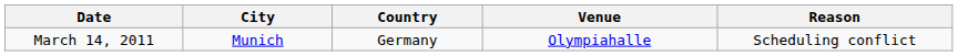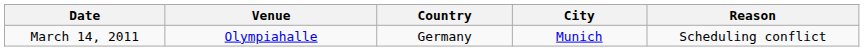 <table class="wikitable" style="text-align:center;">
 <tr>
 <th scope="col" style="width:12em;">Date</th>
+<th scope="col" style="width:16em;">Venue</th>
+<th scope="col" style="width:10em;">Country</th>
 <th scope="col" style="width:10em;">City</th>
-<th scope="col" style="width:10em;">Country</th>
-<th scope="col" style="width:16em;">Venue</th>
 <th scope="col" style="width:16em;">Reason</th>
 </tr>
 <tr>
 <td>March 14, 2011</td>
+<td><a href='#'>Olympiahalle</a></td>
+<td>Germany</td>
 <td><a href='#'>Munich</a></td>
-<td>Germany</td>
-<td><a href='#'>Olympiahalle</a></td>
 <td>Scheduling conflict</td>
 </tr>
 </table>
